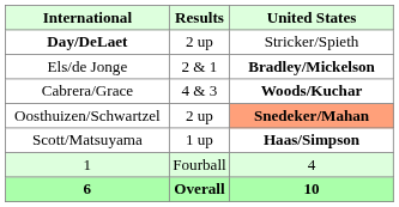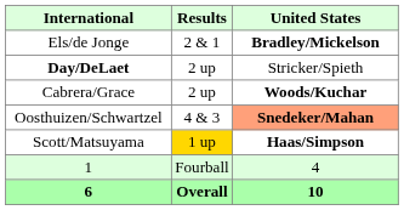 <table border="1" cellpadding="3" style="border-collapse:collapse; text-align:center;">
 <tr style="background:#ddffdd;">
 <th width=160>International</th>
 <th>Results</th>
 <th width=160>United States</th>
 </tr>
 <tr>
+<td>Els/de Jonge</td>
+<td>2 & 1</td>
+<td><strong>Bradley/Mickelson</strong></td>
+</tr>
+<tr>
 <td><strong>Day/DeLaet</strong></td>
 <td>2 up</td>
 <td>Stricker/Spieth</td>
 </tr>
 <tr>
-<td>Els/de Jonge</td>
-<td>2 & 1</td>
-<td><strong>Bradley/Mickelson</strong></td>
-</tr>
-<tr>
 <td>Cabrera/Grace</td>
-<td>4 & 3</td>
+<td>2 up</td>
 <td><strong>Woods/Kuchar</strong></td>
 </tr>
 <tr>
 <td>Oosthuizen/Schwartzel</td>
-<td>2 up</td>
+<td>4 & 3</td>
 <td style="background: lightsalmon;"><strong>Snedeker/Mahan</strong></td>
 </tr>
 <tr>
 <td>Scott/Matsuyama</td>
-<td>1 up</td>
+<td style="background: gold;">1 up</td>
 <td><strong>Haas/Simpson</strong></td>
 </tr>
 <tr style="background:#ddffdd;">
 <td>1</td>
 <td>Fourball</td>
 <td>4</td>
 </tr>
 <tr style="background:#aaffaa;">
 <th>6</th>
 <th>Overall</th>
 <th>10</th>
 </tr>
 </table>
